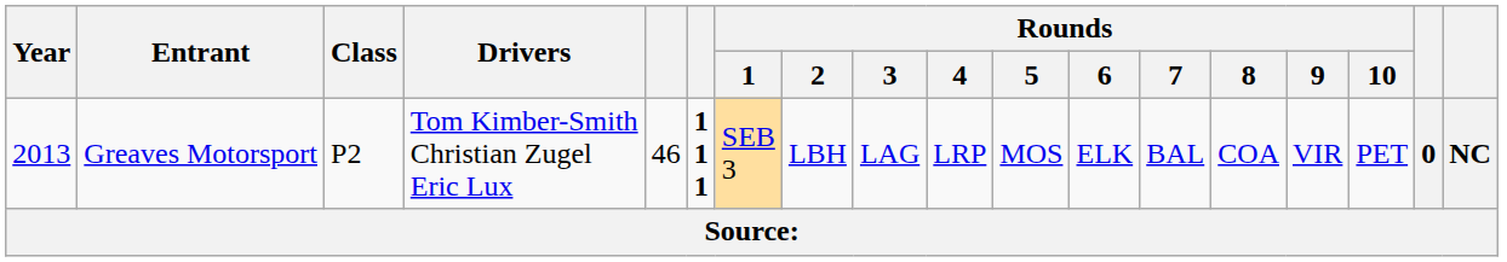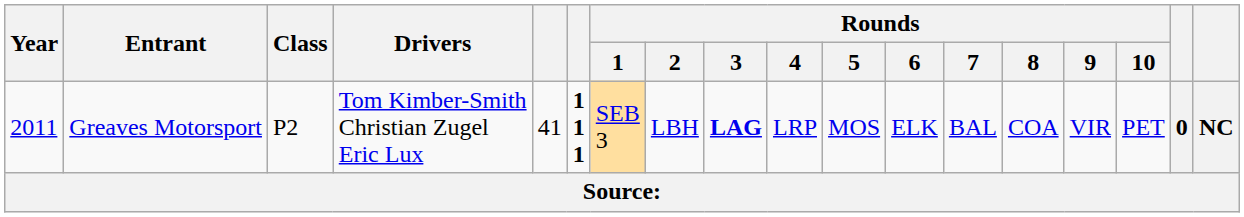 <table class="wikitable">
 <tr>
 <th rowspan="2">Year</th>
 <th rowspan="2">Entrant</th>
 <th rowspan="2">Class</th>
 <th rowspan="2">Drivers</th>
 <th rowspan="2"></th>
 <th rowspan="2"></th>
 <th colspan="10">Rounds</th>
 <th rowspan="2"></th>
 <th rowspan="2"></th>
 </tr>
 <tr>
 <th>1</th>
 <th>2</th>
 <th>3</th>
 <th>4</th>
 <th>5</th>
 <th>6</th>
 <th>7</th>
 <th>8</th>
 <th>9</th>
 <th>10</th>
 </tr>
 <tr>
-<td><a href='#'>2013</a></td>
+<td><a href='#'>2011</a></td>
 <td> <a href='#'>Greaves Motorsport</a></td>
 <td>P2</td>
 <td> <a href='#'>Tom Kimber-Smith</a><br> Christian Zugel<br> <a href='#'>Eric Lux</a></td>
-<td>46</td>
+<td>41</td>
 <td><strong>1<br>1<br>1</strong></td>
 <td style="background:#FFDF9F;”"><a href='#'>SEB</a><br>3</td>
 <td><a href='#'>LBH</a><br></td>
-<td><a href='#'>LAG</a><br></td>
+<td><strong><a href='#'>LAG</a><br></strong></td>
 <td><a href='#'>LRP</a><br></td>
 <td><a href='#'>MOS</a><br></td>
 <td><a href='#'>ELK</a><br></td>
 <td><a href='#'>BAL</a><br></td>
 <td><a href='#'>COA</a><br></td>
 <td><a href='#'>VIR</a><br></td>
 <td><a href='#'>PET</a><br></td>
 <th>0</th>
 <th>NC</th>
 </tr>
 <tr>
 <th colspan="18">Source:</th>
 </tr>
 </table>
